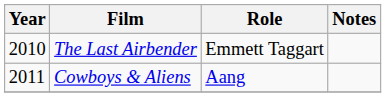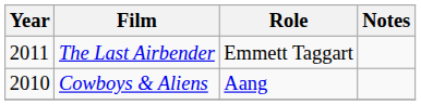 <table class="wikitable sortable">
 <tr>
 <th>Year</th>
 <th>Film</th>
 <th>Role</th>
 <th>Notes</th>
 </tr>
 <tr>
-<td>2010</td>
+<td>2011</td>
 <td><em><a href='#'>The Last Airbender</a></em></td>
 <td>Emmett Taggart</td>
 <td></td>
 </tr>
 <tr>
-<td>2011</td>
+<td>2010</td>
 <td><em><a href='#'>Cowboys & Aliens</a></em></td>
 <td><a href='#'>Aang</a></td>
 <td></td>
 </tr>
 <tr>
 </tr>
 </table>
